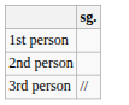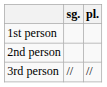 <table class="wikitable">
 <tr>
 <th></th>
 <th>sg.</th>
+<th>pl.</th>
 </tr>
 <tr>
 <td>1st person</td>
+<td></td>
 <td></td>
 </tr>
 <tr>
 <td>2nd person</td>
 <td></td>
+<td></td>
 </tr>
 <tr>
 <td>3rd person</td>
 <td>//</td>
+<td>//</td>
 </tr>
 </table>
